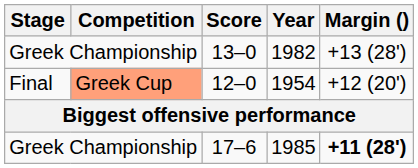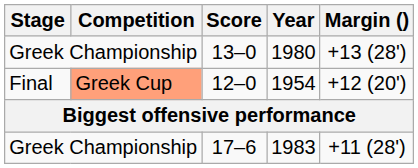 <table class="wikitable">
 <tr>
 <th>Stage</th>
 <th>Competition</th>
 <th>Score</th>
 <th>Year</th>
 <th>Margin ()</th>
 </tr>
 <tr>
 <td colspan="2">Greek Championship</td>
 <td align="center">13–0</td>
-<td align="center">1982</td>
+<td align="center">1980</td>
 <td align="center">+13 (28')</td>
 </tr>
 <tr>
 <td>Final</td>
 <td style="background: lightsalmon;">Greek Cup</td>
 <td align="center">12–0</td>
 <td align="center">1954</td>
 <td align="center">+12 (20')</td>
 </tr>
 <tr>
 <th colspan="5">Biggest offensive performance</th>
 </tr>
 <tr>
 <td colspan="2">Greek Championship</td>
 <td align="center">17–6</td>
-<td align="center">1985</td>
-<td align="center"><strong>+11 (28')</strong></td>
+<td align="center">1983</td>
+<td align="center">+11 (28')</td>
 </tr>
 </table>
